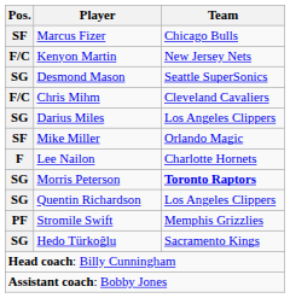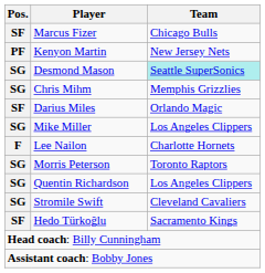 <table class="wikitable">
 <tr>
 <th>Pos.</th>
 <th style="width:150px;">Player</th>
 <th width=145>Team</th>
 </tr>
 <tr>
 <th>SF</th>
 <td><a href='#'>Marcus Fizer</a></td>
 <td><a href='#'>Chicago Bulls</a></td>
 </tr>
 <tr>
-<th>F/C</th>
+<th>PF</th>
 <td><a href='#'>Kenyon Martin</a></td>
 <td><a href='#'>New Jersey Nets</a></td>
 </tr>
 <tr>
 <th>SG</th>
 <td><a href='#'>Desmond Mason</a></td>
-<td><a href='#'>Seattle SuperSonics</a></td>
-</tr>
-<tr>
-<th>F/C</th>
-<td><a href='#'>Chris Mihm</a></td>
-<td><a href='#'>Cleveland Cavaliers</a></td>
+<td style="background: paleturquoise;"><a href='#'>Seattle SuperSonics</a></td>
 </tr>
 <tr>
 <th>SG</th>
-<td><a href='#'>Darius Miles</a></td>
-<td><a href='#'>Los Angeles Clippers</a></td>
+<td><a href='#'>Chris Mihm</a></td>
+<td><a href='#'>Memphis Grizzlies</a></td>
 </tr>
 <tr>
 <th>SF</th>
+<td><a href='#'>Darius Miles</a></td>
+<td><a href='#'>Orlando Magic</a></td>
+</tr>
+<tr>
+<th>SG</th>
 <td><a href='#'>Mike Miller</a></td>
-<td><a href='#'>Orlando Magic</a></td>
+<td><a href='#'>Los Angeles Clippers</a></td>
 </tr>
 <tr>
 <th>F</th>
 <td><a href='#'>Lee Nailon</a></td>
 <td><a href='#'>Charlotte Hornets</a></td>
 </tr>
 <tr>
 <th>SG</th>
 <td><a href='#'>Morris Peterson</a></td>
-<td><strong><a href='#'>Toronto Raptors</a></strong></td>
+<td><a href='#'>Toronto Raptors</a></td>
 </tr>
 <tr>
 <th>SG</th>
 <td><a href='#'>Quentin Richardson</a></td>
 <td><a href='#'>Los Angeles Clippers</a></td>
 </tr>
 <tr>
-<th>PF</th>
+<th>SG</th>
 <td><a href='#'>Stromile Swift</a></td>
-<td><a href='#'>Memphis Grizzlies</a></td>
+<td><a href='#'>Cleveland Cavaliers</a></td>
 </tr>
 <tr>
-<th>SG</th>
+<th>SF</th>
 <td><a href='#'>Hedo Türkoğlu</a></td>
 <td><a href='#'>Sacramento Kings</a></td>
 </tr>
 <tr>
 <td colspan="6"><strong>Head coach</strong>: <a href='#'>Billy Cunningham</a></td>
 </tr>
 <tr>
 <td colspan="6"><strong>Assistant coach</strong>: <a href='#'>Bobby Jones</a></td>
 </tr>
 </table>
